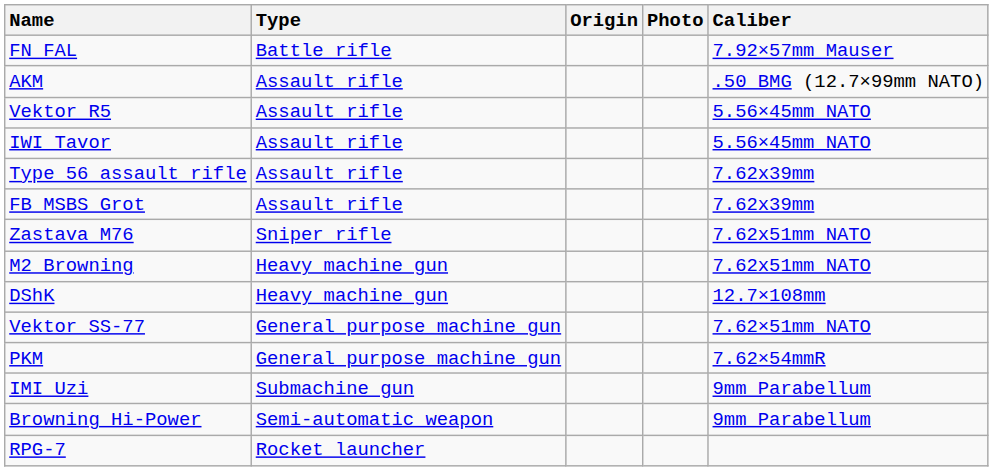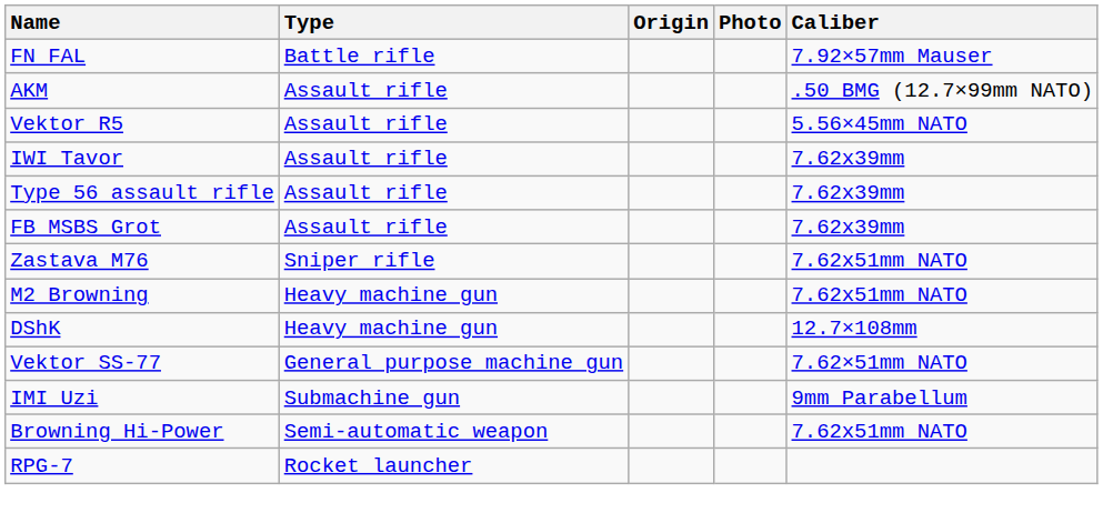 <table class="wikitable">
 <tr>
 <th style="text-align: left;">Name</th>
 <th style="text-align: left;">Type</th>
 <th style="text-align: left;">Origin</th>
 <th style="text-align: left;">Photo</th>
 <th style="text-align: left;">Caliber</th>
 </tr>
 <tr>
 <td><a href='#'>FN FAL</a></td>
 <td><a href='#'>Battle rifle</a></td>
 <td></td>
 <td></td>
 <td><a href='#'>7.92×57mm Mauser</a></td>
 </tr>
 <tr>
 <td><a href='#'>AKM</a></td>
 <td><a href='#'>Assault rifle</a></td>
 <td></td>
 <td></td>
 <td><a href='#'>.50 BMG</a> (12.7×99mm NATO)</td>
 </tr>
 <tr>
 <td><a href='#'>Vektor R5</a></td>
 <td><a href='#'>Assault rifle</a></td>
 <td></td>
 <td></td>
 <td><a href='#'>5.56×45mm NATO</a></td>
 </tr>
 <tr>
 <td><a href='#'>IWI Tavor</a></td>
 <td><a href='#'>Assault rifle</a></td>
 <td></td>
 <td></td>
-<td><a href='#'>5.56×45mm NATO</a></td>
+<td><a href='#'>7.62x39mm</a></td>
 </tr>
 <tr>
 <td><a href='#'>Type 56 assault rifle</a></td>
 <td><a href='#'>Assault rifle</a></td>
 <td></td>
 <td></td>
 <td><a href='#'>7.62x39mm</a></td>
 </tr>
 <tr>
 <td><a href='#'>FB MSBS Grot</a></td>
 <td><a href='#'>Assault rifle</a></td>
 <td></td>
 <td></td>
 <td><a href='#'>7.62x39mm</a></td>
 </tr>
 <tr>
 <td><a href='#'>Zastava M76</a></td>
 <td><a href='#'>Sniper rifle</a></td>
 <td></td>
 <td></td>
 <td><a href='#'>7.62x51mm NATO</a></td>
 </tr>
 <tr>
 <td><a href='#'>M2 Browning</a></td>
 <td><a href='#'>Heavy machine gun</a></td>
 <td></td>
 <td></td>
 <td><a href='#'>7.62x51mm NATO</a></td>
 </tr>
 <tr>
 <td><a href='#'>DShK</a></td>
 <td><a href='#'>Heavy machine gun</a></td>
 <td></td>
 <td></td>
 <td><a href='#'>12.7×108mm</a></td>
 </tr>
 <tr>
 <td><a href='#'>Vektor SS-77</a></td>
 <td><a href='#'>General purpose machine gun</a></td>
 <td></td>
 <td></td>
 <td><a href='#'>7.62×51mm NATO</a></td>
 </tr>
 <tr>
-<td><a href='#'>PKM</a></td>
-<td><a href='#'>General purpose machine gun</a></td>
-<td></td>
-<td></td>
-<td><a href='#'>7.62×54mmR</a></td>
-</tr>
-<tr>
 <td><a href='#'>IMI Uzi</a></td>
 <td><a href='#'>Submachine gun</a></td>
 <td></td>
 <td></td>
 <td><a href='#'>9mm Parabellum</a></td>
 </tr>
 <tr>
 <td><a href='#'>Browning Hi-Power</a></td>
 <td><a href='#'>Semi-automatic weapon</a></td>
 <td></td>
 <td></td>
-<td><a href='#'>9mm Parabellum</a></td>
+<td><a href='#'>7.62x51mm NATO</a></td>
 </tr>
 <tr>
 <td><a href='#'>RPG-7</a></td>
 <td><a href='#'>Rocket launcher</a></td>
 <td></td>
 <td></td>
 <td></td>
 </tr>
 </table>
